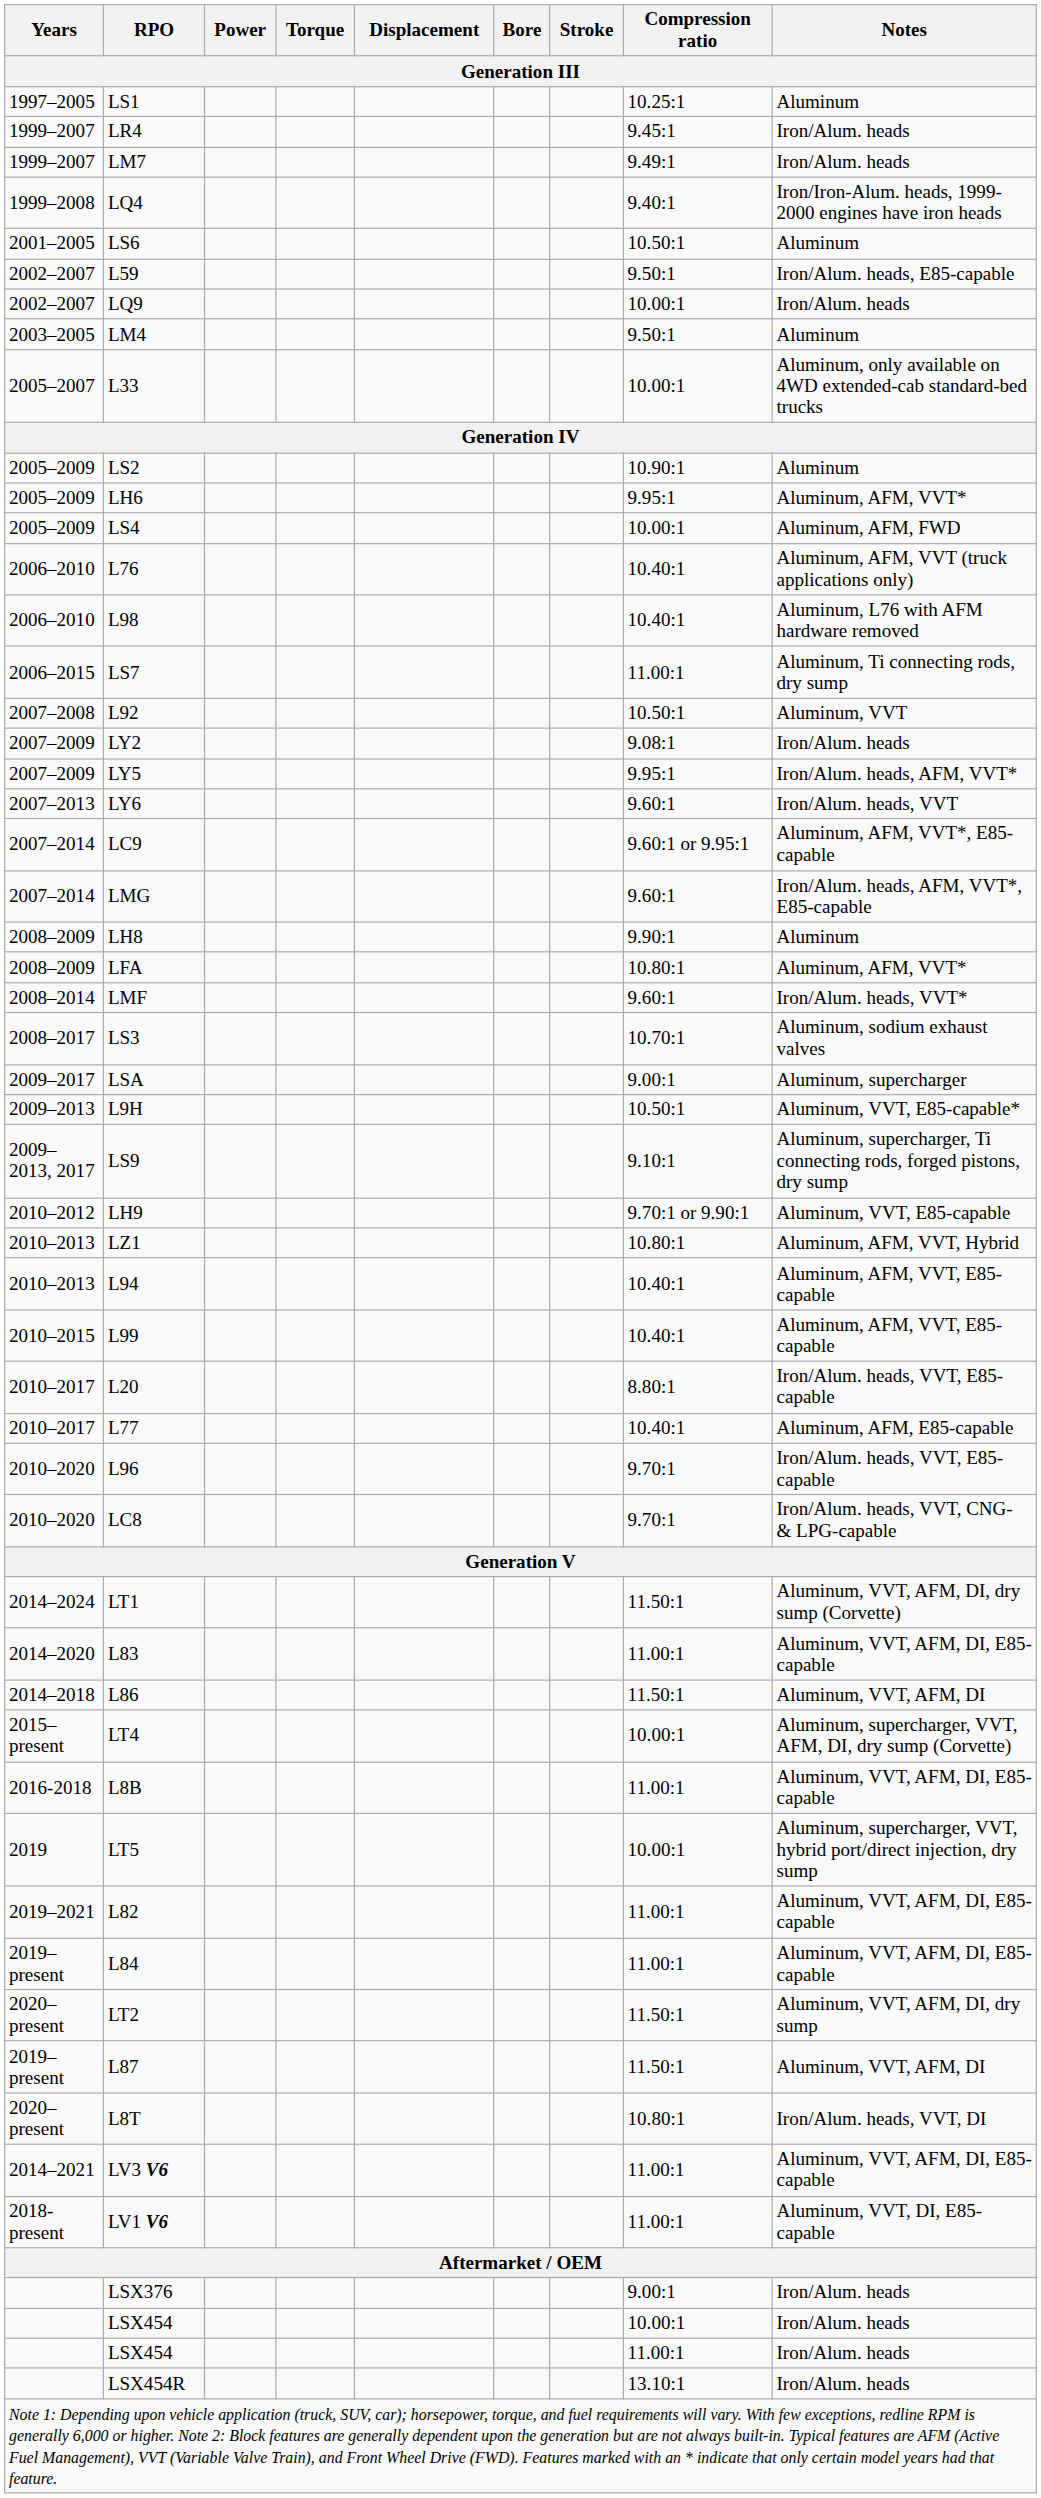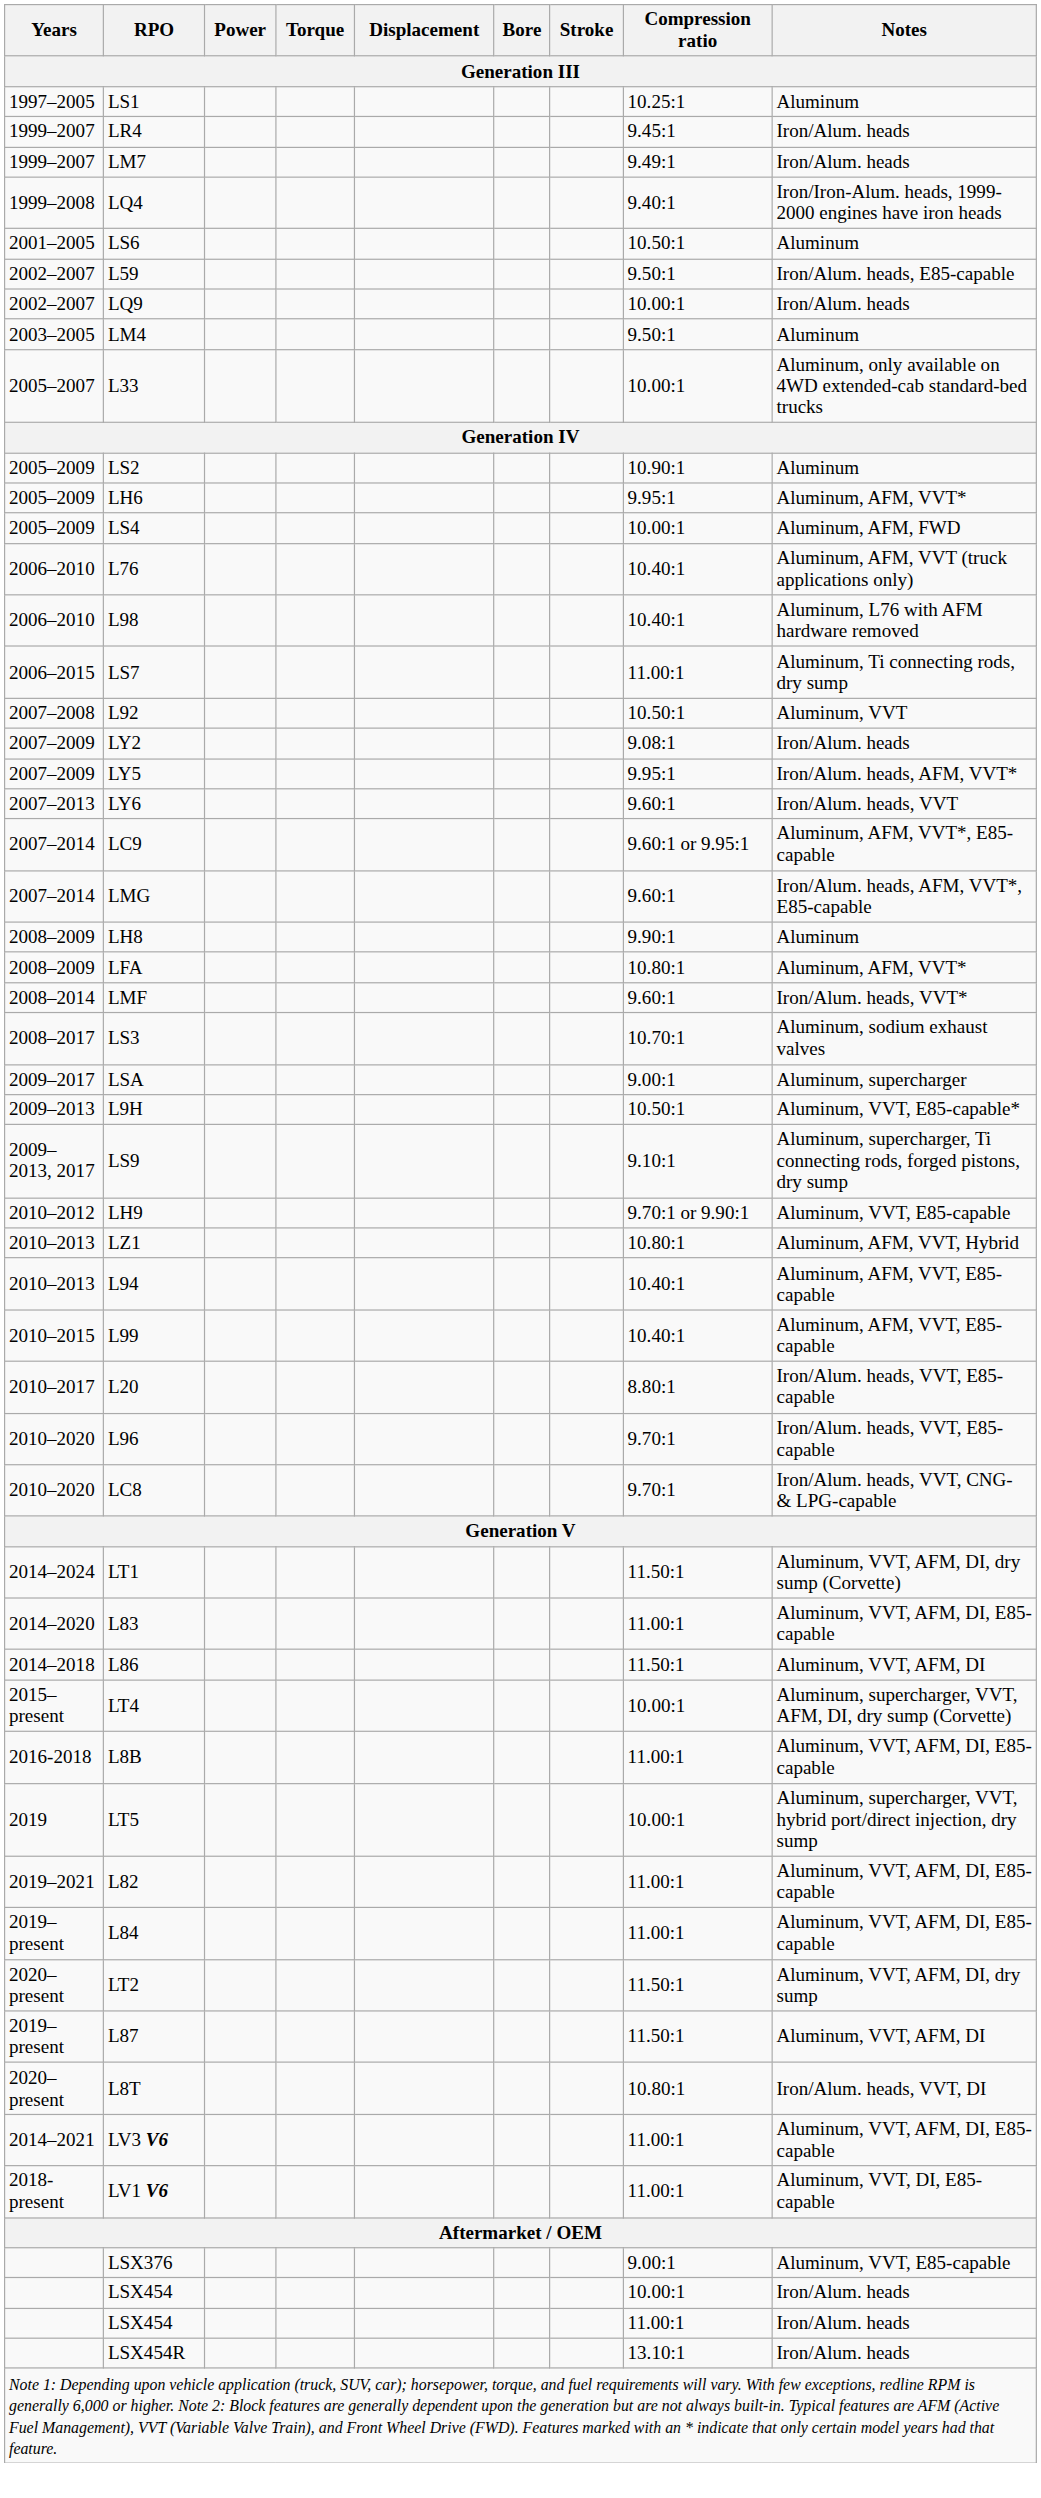 <table class="wikitable">
 <tr>
 <th>Years</th>
 <th>RPO</th>
 <th>Power</th>
 <th>Torque</th>
 <th>Displacement</th>
 <th>Bore</th>
 <th>Stroke</th>
 <th>Compression ratio</th>
 <th>Notes</th>
 </tr>
 <tr>
 <th colspan="9">Generation III</th>
 </tr>
 <tr>
 <td>1997–2005</td>
 <td>LS1</td>
 <td></td>
 <td></td>
 <td></td>
 <td></td>
 <td></td>
 <td>10.25:1</td>
 <td>Aluminum</td>
 </tr>
 <tr>
 <td>1999–2007</td>
 <td>LR4</td>
 <td></td>
 <td></td>
 <td></td>
 <td></td>
 <td></td>
 <td>9.45:1</td>
 <td>Iron/Alum. heads</td>
 </tr>
 <tr>
 <td>1999–2007</td>
 <td>LM7</td>
 <td></td>
 <td></td>
 <td></td>
 <td></td>
 <td></td>
 <td>9.49:1</td>
 <td>Iron/Alum. heads</td>
 </tr>
 <tr>
 <td>1999–2008</td>
 <td>LQ4</td>
 <td></td>
 <td></td>
 <td></td>
 <td></td>
 <td></td>
 <td>9.40:1</td>
 <td>Iron/Iron-Alum. heads, 1999-2000 engines have iron heads</td>
 </tr>
 <tr>
 <td>2001–2005</td>
 <td>LS6</td>
 <td></td>
 <td></td>
 <td></td>
 <td></td>
 <td></td>
 <td>10.50:1</td>
 <td>Aluminum</td>
 </tr>
 <tr>
 <td>2002–2007</td>
 <td>L59</td>
 <td></td>
 <td></td>
 <td></td>
 <td></td>
 <td></td>
 <td>9.50:1</td>
 <td>Iron/Alum. heads, E85-capable</td>
 </tr>
 <tr>
 <td>2002–2007</td>
 <td>LQ9</td>
 <td></td>
 <td></td>
 <td></td>
 <td></td>
 <td></td>
 <td>10.00:1</td>
 <td>Iron/Alum. heads</td>
 </tr>
 <tr>
 <td>2003–2005</td>
 <td>LM4</td>
 <td></td>
 <td></td>
 <td></td>
 <td></td>
 <td></td>
 <td>9.50:1</td>
 <td>Aluminum</td>
 </tr>
 <tr>
 <td>2005–2007</td>
 <td>L33</td>
 <td></td>
 <td></td>
 <td></td>
 <td></td>
 <td></td>
 <td>10.00:1</td>
 <td>Aluminum, only available on 4WD extended-cab standard-bed trucks</td>
 </tr>
 <tr>
 <th colspan="9">Generation IV</th>
 </tr>
 <tr>
 <td>2005–2009</td>
 <td>LS2</td>
 <td></td>
 <td></td>
 <td></td>
 <td></td>
 <td></td>
 <td>10.90:1</td>
 <td>Aluminum</td>
 </tr>
 <tr>
 <td>2005–2009</td>
 <td>LH6</td>
 <td></td>
 <td></td>
 <td></td>
 <td></td>
 <td></td>
 <td>9.95:1</td>
 <td>Aluminum, AFM, VVT*</td>
 </tr>
 <tr>
 <td>2005–2009</td>
 <td>LS4</td>
 <td></td>
 <td></td>
 <td></td>
 <td></td>
 <td></td>
 <td>10.00:1</td>
 <td>Aluminum, AFM, FWD</td>
 </tr>
 <tr>
 <td>2006–2010</td>
 <td>L76</td>
 <td></td>
 <td></td>
 <td></td>
 <td></td>
 <td></td>
 <td>10.40:1</td>
 <td>Aluminum, AFM, VVT (truck applications only)</td>
 </tr>
 <tr>
 <td>2006–2010</td>
 <td>L98</td>
 <td></td>
 <td></td>
 <td></td>
 <td></td>
 <td></td>
 <td>10.40:1</td>
 <td>Aluminum, L76 with AFM hardware removed</td>
 </tr>
 <tr>
 <td>2006–2015</td>
 <td>LS7</td>
 <td></td>
 <td></td>
 <td></td>
 <td></td>
 <td></td>
 <td>11.00:1</td>
 <td>Aluminum, Ti connecting rods, dry sump</td>
 </tr>
 <tr>
 <td>2007–2008</td>
 <td>L92</td>
 <td></td>
 <td></td>
 <td></td>
 <td></td>
 <td></td>
 <td>10.50:1</td>
 <td>Aluminum, VVT</td>
 </tr>
 <tr>
 <td>2007–2009</td>
 <td>LY2</td>
 <td></td>
 <td></td>
 <td></td>
 <td></td>
 <td></td>
 <td>9.08:1</td>
 <td>Iron/Alum. heads</td>
 </tr>
 <tr>
 <td>2007–2009</td>
 <td>LY5</td>
 <td></td>
 <td></td>
 <td></td>
 <td></td>
 <td></td>
 <td>9.95:1</td>
 <td>Iron/Alum. heads, AFM, VVT*</td>
 </tr>
 <tr>
 <td>2007–2013</td>
 <td>LY6</td>
 <td></td>
 <td></td>
 <td></td>
 <td></td>
 <td></td>
 <td>9.60:1</td>
 <td>Iron/Alum. heads, VVT</td>
 </tr>
 <tr>
 <td>2007–2014</td>
 <td>LC9</td>
 <td></td>
 <td></td>
 <td></td>
 <td></td>
 <td></td>
 <td>9.60:1 or 9.95:1</td>
 <td>Aluminum, AFM, VVT*, E85-capable</td>
 </tr>
 <tr>
 <td>2007–2014</td>
 <td>LMG</td>
 <td></td>
 <td></td>
 <td></td>
 <td></td>
 <td></td>
 <td>9.60:1</td>
 <td>Iron/Alum. heads, AFM, VVT*, E85-capable</td>
 </tr>
 <tr>
 <td>2008–2009</td>
 <td>LH8</td>
 <td></td>
 <td></td>
 <td></td>
 <td></td>
 <td></td>
 <td>9.90:1</td>
 <td>Aluminum</td>
 </tr>
 <tr>
 <td>2008–2009</td>
 <td>LFA</td>
 <td></td>
 <td></td>
 <td></td>
 <td></td>
 <td></td>
 <td>10.80:1</td>
 <td>Aluminum, AFM, VVT*</td>
 </tr>
 <tr>
 <td>2008–2014</td>
 <td>LMF</td>
 <td></td>
 <td></td>
 <td></td>
 <td></td>
 <td></td>
 <td>9.60:1</td>
 <td>Iron/Alum. heads, VVT*</td>
 </tr>
 <tr>
 <td>2008–2017</td>
 <td>LS3</td>
 <td></td>
 <td></td>
 <td></td>
 <td></td>
 <td></td>
 <td>10.70:1</td>
 <td>Aluminum, sodium exhaust valves</td>
 </tr>
 <tr>
 <td>2009–2017</td>
 <td>LSA</td>
 <td></td>
 <td></td>
 <td></td>
 <td></td>
 <td></td>
 <td>9.00:1</td>
 <td>Aluminum,  supercharger</td>
 </tr>
 <tr>
 <td>2009–2013</td>
 <td>L9H</td>
 <td></td>
 <td></td>
 <td></td>
 <td></td>
 <td></td>
 <td>10.50:1</td>
 <td>Aluminum, VVT, E85-capable*</td>
 </tr>
 <tr>
 <td>2009–2013, 2017</td>
 <td>LS9</td>
 <td></td>
 <td></td>
 <td></td>
 <td></td>
 <td></td>
 <td>9.10:1</td>
 <td>Aluminum,  supercharger, Ti connecting rods, forged pistons, dry sump</td>
 </tr>
 <tr>
 <td>2010–2012</td>
 <td>LH9</td>
 <td></td>
 <td></td>
 <td></td>
 <td></td>
 <td></td>
 <td>9.70:1 or 9.90:1</td>
 <td>Aluminum, VVT, E85-capable</td>
 </tr>
 <tr>
 <td>2010–2013</td>
 <td>LZ1</td>
 <td></td>
 <td></td>
 <td></td>
 <td></td>
 <td></td>
 <td>10.80:1</td>
 <td>Aluminum, AFM, VVT, Hybrid</td>
 </tr>
 <tr>
 <td>2010–2013</td>
 <td>L94</td>
 <td></td>
 <td></td>
 <td></td>
 <td></td>
 <td></td>
 <td>10.40:1</td>
 <td>Aluminum, AFM, VVT, E85-capable</td>
 </tr>
 <tr>
 <td>2010–2015</td>
 <td>L99</td>
 <td></td>
 <td></td>
 <td></td>
 <td></td>
 <td></td>
 <td>10.40:1</td>
 <td>Aluminum, AFM, VVT, E85-capable</td>
 </tr>
 <tr>
 <td>2010–2017</td>
 <td>L20</td>
 <td></td>
 <td></td>
 <td></td>
 <td></td>
 <td></td>
 <td>8.80:1</td>
 <td>Iron/Alum. heads, VVT, E85-capable</td>
 </tr>
 <tr>
-<td>2010–2017</td>
-<td>L77</td>
-<td></td>
-<td></td>
-<td></td>
-<td></td>
-<td></td>
-<td>10.40:1</td>
-<td>Aluminum, AFM, E85-capable</td>
-</tr>
-<tr>
 <td>2010–2020</td>
 <td>L96</td>
 <td></td>
 <td></td>
 <td></td>
 <td></td>
 <td></td>
 <td>9.70:1</td>
 <td>Iron/Alum. heads, VVT, E85-capable</td>
 </tr>
 <tr>
 <td>2010–2020</td>
 <td>LC8</td>
 <td></td>
 <td></td>
 <td></td>
 <td></td>
 <td></td>
 <td>9.70:1</td>
 <td>Iron/Alum. heads, VVT, CNG- & LPG-capable</td>
 </tr>
 <tr>
 <th colspan="9">Generation V</th>
 </tr>
 <tr>
 <td>2014–2024</td>
 <td>LT1</td>
 <td></td>
 <td></td>
 <td></td>
 <td></td>
 <td></td>
 <td>11.50:1</td>
 <td>Aluminum, VVT, AFM, DI, dry sump (Corvette)</td>
 </tr>
 <tr>
 <td>2014–2020</td>
 <td>L83</td>
 <td></td>
 <td></td>
 <td></td>
 <td></td>
 <td></td>
 <td>11.00:1</td>
 <td>Aluminum, VVT, AFM, DI, E85-capable</td>
 </tr>
 <tr>
 <td>2014–2018</td>
 <td>L86</td>
 <td></td>
 <td></td>
 <td></td>
 <td></td>
 <td></td>
 <td>11.50:1</td>
 <td>Aluminum, VVT, AFM, DI</td>
 </tr>
 <tr>
 <td>2015–present</td>
 <td>LT4</td>
 <td></td>
 <td></td>
 <td></td>
 <td></td>
 <td></td>
 <td>10.00:1</td>
 <td>Aluminum,  supercharger, VVT, AFM, DI, dry sump (Corvette)</td>
 </tr>
 <tr>
 <td>2016-2018</td>
 <td>L8B</td>
 <td></td>
 <td></td>
 <td></td>
 <td></td>
 <td></td>
 <td>11.00:1</td>
 <td>Aluminum, VVT, AFM, DI, E85-capable</td>
 </tr>
 <tr>
 <td>2019</td>
 <td>LT5</td>
 <td></td>
 <td></td>
 <td></td>
 <td></td>
 <td></td>
 <td>10.00:1</td>
 <td>Aluminum,  supercharger, VVT, hybrid port/direct injection, dry sump</td>
 </tr>
 <tr>
 <td>2019–2021</td>
 <td>L82</td>
 <td></td>
 <td></td>
 <td></td>
 <td></td>
 <td></td>
 <td>11.00:1</td>
 <td>Aluminum, VVT, AFM, DI, E85-capable</td>
 </tr>
 <tr>
 <td>2019–present</td>
 <td>L84</td>
 <td></td>
 <td></td>
 <td></td>
 <td></td>
 <td></td>
 <td>11.00:1</td>
 <td>Aluminum, VVT, AFM, DI, E85-capable</td>
 </tr>
 <tr>
 <td>2020–present</td>
 <td>LT2</td>
 <td></td>
 <td></td>
 <td></td>
 <td></td>
 <td></td>
 <td>11.50:1</td>
 <td>Aluminum, VVT, AFM, DI, dry sump</td>
 </tr>
 <tr>
 <td>2019–present</td>
 <td>L87</td>
 <td></td>
 <td></td>
 <td></td>
 <td></td>
 <td></td>
 <td>11.50:1</td>
 <td>Aluminum, VVT, AFM, DI</td>
 </tr>
 <tr>
 <td>2020–present</td>
 <td>L8T</td>
 <td></td>
 <td></td>
 <td></td>
 <td></td>
 <td></td>
 <td>10.80:1</td>
 <td>Iron/Alum. heads, VVT, DI</td>
 </tr>
 <tr>
 <td>2014–2021</td>
 <td>LV3 <strong><em>V6</em></strong></td>
 <td></td>
 <td></td>
 <td></td>
 <td></td>
 <td></td>
 <td>11.00:1</td>
 <td>Aluminum, VVT, AFM, DI, E85-capable</td>
 </tr>
 <tr>
 <td>2018-present</td>
 <td>LV1 <strong><em>V6</em></strong></td>
 <td></td>
 <td></td>
 <td></td>
 <td></td>
 <td></td>
 <td>11.00:1</td>
 <td>Aluminum, VVT, DI, E85-capable</td>
 </tr>
 <tr>
 <th colspan="9">Aftermarket / OEM</th>
 </tr>
 <tr>
 <td></td>
 <td>LSX376</td>
 <td></td>
 <td></td>
 <td></td>
 <td></td>
 <td></td>
 <td>9.00:1</td>
-<td>Iron/Alum. heads</td>
+<td>Aluminum, VVT, E85-capable</td>
 </tr>
 <tr>
 <td></td>
 <td>LSX454</td>
 <td></td>
 <td></td>
 <td></td>
 <td></td>
 <td></td>
 <td>10.00:1</td>
 <td>Iron/Alum. heads</td>
 </tr>
 <tr>
 <td></td>
 <td>LSX454</td>
 <td></td>
 <td></td>
 <td></td>
 <td></td>
 <td></td>
 <td>11.00:1</td>
 <td>Iron/Alum. heads</td>
 </tr>
 <tr>
 <td></td>
 <td>LSX454R</td>
 <td></td>
 <td></td>
 <td></td>
 <td></td>
 <td></td>
 <td>13.10:1</td>
 <td>Iron/Alum. heads</td>
 </tr>
 <tr>
 <td colspan="9"><small><em>Note 1: Depending upon vehicle application (truck, SUV, car); horsepower, torque, and fuel requirements will vary. With few exceptions, redline RPM is generally 6,000 or higher. Note 2: Block features are generally dependent upon the generation but are not always built-in. Typical features are AFM (Active Fuel Management), VVT (Variable Valve Train), and Front Wheel Drive (FWD). Features marked with an * indicate that only certain model years had that feature.</em></small></td>
 </tr>
 </table>
